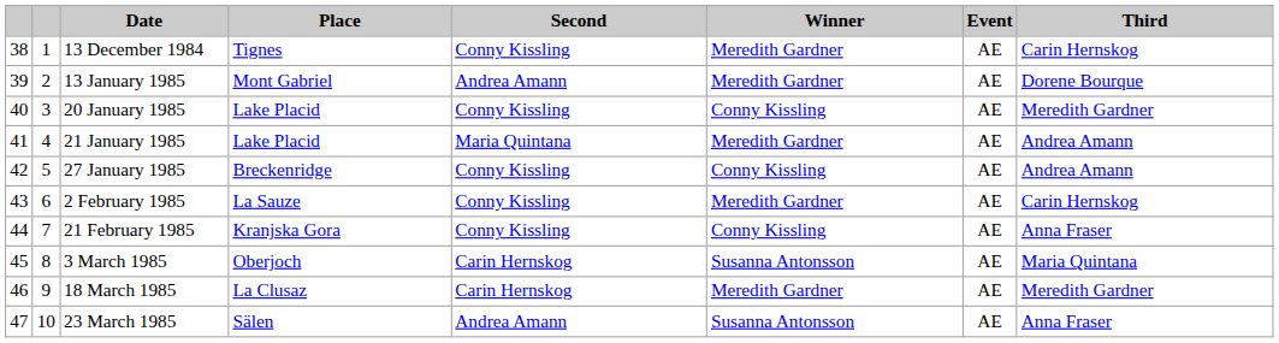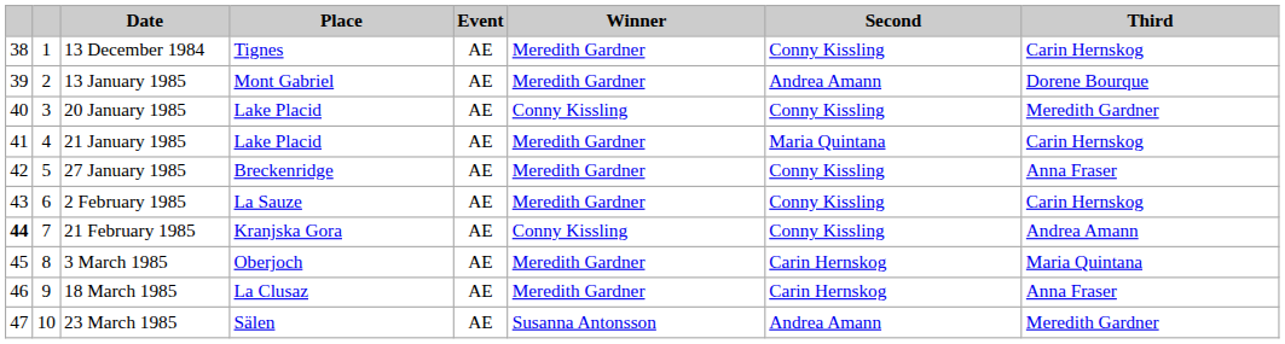 <table class="wikitable plainrowheaders" style="background:#fff; font-size:86%; line-height:16px; border:grey solid 1px; border-collapse:collapse;">
 <tr style="background:#ccc; text-align:center;">
 <th scope="col" style="background:#ccc; width=20 px;"></th>
 <th scope="col" style="background:#ccc; width=30 px;"></th>
 <th scope="col" style="background:#ccc; width:120px;">Date</th>
 <th scope="col" style="background:#ccc; width:160px;">Place</th>
+<th scope="col" style="background:#ccc; width:15px;">Event</th>
+<th scope="col" style="background:#ccc; width:185px;">Winner</th>
 <th scope="col" style="background:#ccc; width:185px;">Second</th>
-<th scope="col" style="background:#ccc; width:185px;">Winner</th>
-<th scope="col" style="background:#ccc; width:15px;">Event</th>
 <th scope="col" style="background:#ccc; width:185px;">Third</th>
 </tr>
 <tr>
 <td align=center>38</td>
 <td align=center>1</td>
 <td>13 December 1984</td>
 <td> <a href='#'>Tignes</a></td>
+<td align=center>AE</td>
+<td> <a href='#'>Meredith Gardner</a></td>
 <td> <a href='#'>Conny Kissling</a></td>
-<td> <a href='#'>Meredith Gardner</a></td>
-<td align=center>AE</td>
 <td> <a href='#'>Carin Hernskog</a></td>
 </tr>
 <tr>
 <td align=center>39</td>
 <td align=center>2</td>
 <td>13 January 1985</td>
 <td> <a href='#'>Mont Gabriel</a></td>
+<td align=center>AE</td>
+<td> <a href='#'>Meredith Gardner</a></td>
 <td> <a href='#'>Andrea Amann</a></td>
-<td> <a href='#'>Meredith Gardner</a></td>
-<td align=center>AE</td>
 <td> <a href='#'>Dorene Bourque</a></td>
 </tr>
 <tr>
 <td align=center>40</td>
 <td align=center>3</td>
 <td>20 January 1985</td>
 <td> <a href='#'>Lake Placid</a></td>
+<td align=center>AE</td>
 <td> <a href='#'>Conny Kissling</a></td>
 <td> <a href='#'>Conny Kissling</a></td>
-<td align=center>AE</td>
 <td> <a href='#'>Meredith Gardner</a></td>
 </tr>
 <tr>
 <td align=center>41</td>
 <td align=center>4</td>
 <td>21 January 1985</td>
 <td> <a href='#'>Lake Placid</a></td>
+<td align=center>AE</td>
+<td> <a href='#'>Meredith Gardner</a></td>
 <td> <a href='#'>Maria Quintana</a></td>
-<td> <a href='#'>Meredith Gardner</a></td>
-<td align=center>AE</td>
-<td> <a href='#'>Andrea Amann</a></td>
+<td> <a href='#'>Carin Hernskog</a></td>
 </tr>
 <tr>
 <td align=center>42</td>
 <td align=center>5</td>
 <td>27 January 1985</td>
 <td> <a href='#'>Breckenridge</a></td>
+<td align=center>AE</td>
+<td> <a href='#'>Meredith Gardner</a></td>
 <td> <a href='#'>Conny Kissling</a></td>
-<td> <a href='#'>Conny Kissling</a></td>
-<td align=center>AE</td>
-<td> <a href='#'>Andrea Amann</a></td>
+<td> <a href='#'>Anna Fraser</a></td>
 </tr>
 <tr>
 <td align=center>43</td>
 <td align=center>6</td>
 <td>2 February 1985</td>
 <td> <a href='#'>La Sauze</a></td>
+<td align=center>AE</td>
+<td> <a href='#'>Meredith Gardner</a></td>
 <td> <a href='#'>Conny Kissling</a></td>
-<td> <a href='#'>Meredith Gardner</a></td>
-<td align=center>AE</td>
 <td> <a href='#'>Carin Hernskog</a></td>
 </tr>
 <tr>
-<td align=center>44</td>
+<td align=center><strong>44</strong></td>
 <td align=center>7</td>
 <td>21 February 1985</td>
 <td> <a href='#'>Kranjska Gora</a></td>
+<td align=center>AE</td>
 <td> <a href='#'>Conny Kissling</a></td>
 <td> <a href='#'>Conny Kissling</a></td>
-<td align=center>AE</td>
-<td> <a href='#'>Anna Fraser</a></td>
+<td> <a href='#'>Andrea Amann</a></td>
 </tr>
 <tr>
 <td align=center>45</td>
 <td align=center>8</td>
 <td>3 March 1985</td>
 <td> <a href='#'>Oberjoch</a></td>
+<td align=center>AE</td>
+<td> <a href='#'>Meredith Gardner</a></td>
 <td> <a href='#'>Carin Hernskog</a></td>
-<td> <a href='#'>Susanna Antonsson</a></td>
-<td align=center>AE</td>
 <td> <a href='#'>Maria Quintana</a></td>
 </tr>
 <tr>
 <td align=center>46</td>
 <td align=center>9</td>
 <td>18 March 1985</td>
 <td> <a href='#'>La Clusaz</a></td>
-<td> <a href='#'>Carin Hernskog</a></td>
-<td> <a href='#'>Meredith Gardner</a></td>
 <td align=center>AE</td>
 <td> <a href='#'>Meredith Gardner</a></td>
+<td> <a href='#'>Carin Hernskog</a></td>
+<td> <a href='#'>Anna Fraser</a></td>
 </tr>
 <tr>
 <td align=center>47</td>
 <td align=center>10</td>
 <td>23 March 1985</td>
 <td> <a href='#'>Sälen</a></td>
+<td align=center>AE</td>
+<td> <a href='#'>Susanna Antonsson</a></td>
 <td> <a href='#'>Andrea Amann</a></td>
-<td> <a href='#'>Susanna Antonsson</a></td>
-<td align=center>AE</td>
-<td> <a href='#'>Anna Fraser</a></td>
+<td> <a href='#'>Meredith Gardner</a></td>
 </tr>
 </table>
